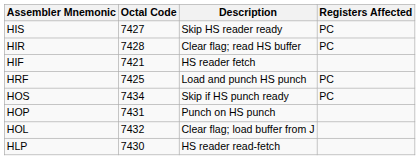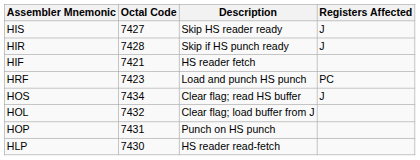 <table class="wikitable">
 <tr>
 <th>Assembler Mnemonic</th>
 <th>Octal Code</th>
 <th>Description</th>
 <th>Registers Affected</th>
 </tr>
 <tr>
 <td>HIS</td>
 <td>7427</td>
 <td>Skip HS reader ready</td>
-<td>PC</td>
+<td>J</td>
 </tr>
 <tr>
 <td>HIR</td>
 <td>7428</td>
-<td>Clear flag; read HS buffer</td>
-<td>PC</td>
+<td>Skip if HS punch ready</td>
+<td>J</td>
 </tr>
 <tr>
 <td>HIF</td>
 <td>7421</td>
 <td>HS reader fetch</td>
 <td></td>
 </tr>
 <tr>
 <td>HRF</td>
-<td>7425</td>
+<td>7423</td>
 <td>Load and punch HS punch</td>
 <td>PC</td>
 </tr>
 <tr>
 <td>HOS</td>
 <td>7434</td>
-<td>Skip if HS punch ready</td>
-<td>PC</td>
+<td>Clear flag; read HS buffer</td>
+<td>J</td>
+</tr>
+<tr>
+<td>HOL</td>
+<td>7432</td>
+<td>Clear flag; load buffer from J</td>
+<td></td>
 </tr>
 <tr>
 <td>HOP</td>
 <td>7431</td>
 <td>Punch on HS punch</td>
-<td></td>
-</tr>
-<tr>
-<td>HOL</td>
-<td>7432</td>
-<td>Clear flag; load buffer from J</td>
 <td></td>
 </tr>
 <tr>
 <td>HLP</td>
 <td>7430</td>
 <td>HS reader read-fetch</td>
 <td></td>
 </tr>
 </table>
